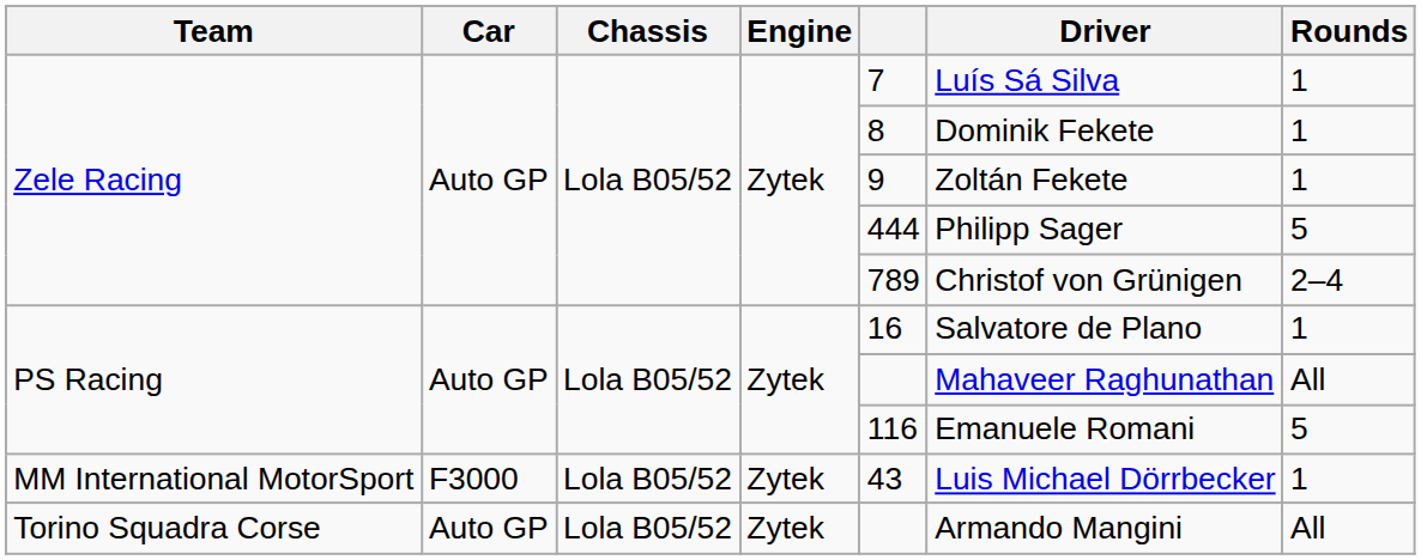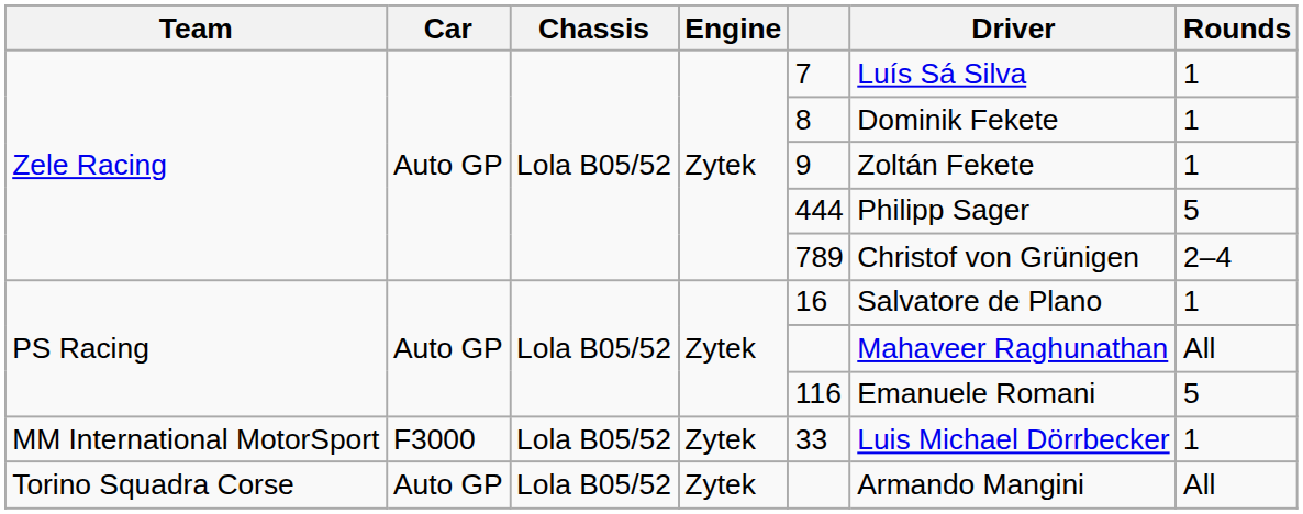 <table class="wikitable" style="font-size: 85%">
 <tr>
 <th>Team</th>
 <th>Car</th>
 <th>Chassis</th>
 <th>Engine</th>
 <th></th>
 <th>Driver</th>
 <th>Rounds</th>
 </tr>
 <tr>
 <td rowspan=5> <a href='#'>Zele Racing</a></td>
 <td rowspan=5>Auto GP</td>
 <td rowspan=5>Lola B05/52</td>
 <td rowspan=5>Zytek</td>
 <td>7</td>
 <td> <a href='#'>Luís Sá Silva</a></td>
 <td>1</td>
 </tr>
 <tr>
 <td>8</td>
 <td> Dominik Fekete</td>
 <td>1</td>
 </tr>
 <tr>
 <td>9</td>
 <td> Zoltán Fekete</td>
 <td>1</td>
 </tr>
 <tr>
 <td>444</td>
 <td> Philipp Sager</td>
 <td>5</td>
 </tr>
 <tr>
 <td>789</td>
 <td> Christof von Grünigen</td>
 <td>2–4</td>
 </tr>
 <tr>
 <td rowspan=3> PS Racing</td>
 <td rowspan=3>Auto GP</td>
 <td rowspan=3>Lola B05/52</td>
 <td rowspan=3>Zytek</td>
 <td>16</td>
 <td> Salvatore de Plano</td>
 <td>1</td>
 </tr>
 <tr>
 <td></td>
 <td nowrap> <a href='#'>Mahaveer Raghunathan</a></td>
 <td>All</td>
 </tr>
 <tr>
 <td>116</td>
 <td> Emanuele Romani</td>
 <td>5</td>
 </tr>
 <tr>
 <td nowrap> MM International MotorSport</td>
 <td>F3000</td>
 <td>Lola B05/52</td>
 <td>Zytek</td>
-<td>43</td>
+<td>33</td>
 <td nowrap> <a href='#'>Luis Michael Dörrbecker</a></td>
 <td>1</td>
 </tr>
 <tr>
 <td> Torino Squadra Corse</td>
 <td>Auto GP</td>
 <td>Lola B05/52</td>
 <td>Zytek</td>
 <td></td>
 <td> Armando Mangini</td>
 <td>All</td>
 </tr>
 </table>
